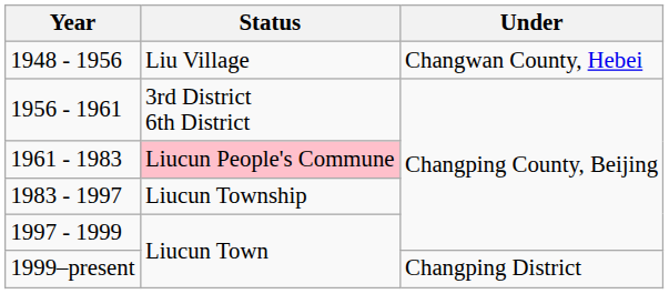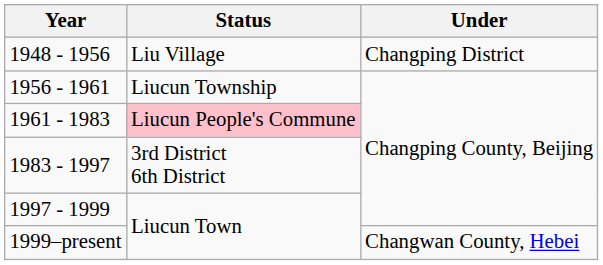 <table class="wikitable">
 <tr>
 <th>Year</th>
 <th>Status</th>
 <th>Under</th>
 </tr>
 <tr>
 <td>1948 - 1956</td>
 <td>Liu Village</td>
-<td>Changwan County, <a href='#'>Hebei</a></td>
+<td>Changping District</td>
 </tr>
 <tr>
 <td>1956 - 1961</td>
-<td>3rd District<br>6th District</td>
+<td>Liucun Township</td>
 <td rowspan="4">Changping County, Beijing</td>
 </tr>
 <tr>
 <td>1961 - 1983</td>
 <td style="background: pink;">Liucun People's Commune</td>
 </tr>
 <tr>
 <td>1983 - 1997</td>
-<td>Liucun Township</td>
+<td>3rd District<br>6th District</td>
 </tr>
 <tr>
 <td>1997 - 1999</td>
 <td rowspan="2">Liucun Town</td>
 </tr>
 <tr>
 <td>1999–present</td>
-<td>Changping District</td>
+<td>Changwan County, <a href='#'>Hebei</a></td>
 </tr>
 </table>
